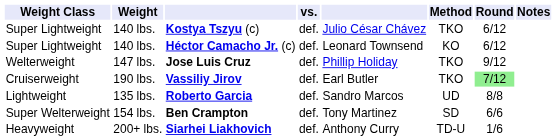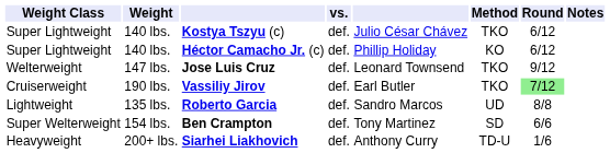 <table class="toccolours" style="font-size: 85%;">
 <tr>
 <th style="background:#e6e8fa; color:#000; text-align:center;">Weight Class</th>
 <th style="background:#e6e8fa; color:#000; text-align:center;">Weight</th>
 <th style="background:#e6e8fa; color:#000; text-align:center;"></th>
 <th style="background:#e6e8fa; color:#000; text-align:center;">vs.</th>
 <th style="background:#e6e8fa; color:#000; text-align:center;"></th>
 <th style="background:#e6e8fa; color:#000; text-align:center;">Method</th>
 <th style="background:#e6e8fa; color:#000; text-align:center;">Round</th>
 <th style="background:#e6e8fa; color:#000; text-align:center;">Notes</th>
 </tr>
 <tr>
 <td>Super Lightweight</td>
 <td>140 lbs.</td>
 <td><strong><a href='#'>Kostya Tszyu</a></strong> (c)</td>
 <td>def.</td>
 <td><a href='#'>Julio César Chávez</a></td>
 <td align=center>TKO</td>
 <td align=center>6/12</td>
 <td></td>
 </tr>
 <tr>
 <td>Super Lightweight</td>
 <td>140 lbs.</td>
 <td><strong><a href='#'>Héctor Camacho Jr.</a></strong> (c)</td>
 <td>def.</td>
-<td>Leonard Townsend</td>
+<td><a href='#'>Phillip Holiday</a></td>
 <td align=center>KO</td>
 <td align=center>6/12</td>
 <td></td>
 </tr>
 <tr>
 <td>Welterweight</td>
 <td>147 lbs.</td>
 <td><strong>Jose Luis Cruz</strong></td>
 <td>def.</td>
-<td><a href='#'>Phillip Holiday</a></td>
+<td>Leonard Townsend</td>
 <td align=center>TKO</td>
 <td align=center>9/12</td>
 <td></td>
 </tr>
 <tr>
 <td>Cruiserweight</td>
 <td>190 lbs.</td>
 <td><strong><a href='#'>Vassiliy Jirov</a></strong></td>
 <td>def.</td>
 <td>Earl Butler</td>
 <td align=center>TKO</td>
 <td align=center style="background: lightgreen;">7/12</td>
 </tr>
 <tr>
 <td>Lightweight</td>
 <td>135 lbs.</td>
 <td><strong><a href='#'>Roberto Garcia</a></strong></td>
 <td>def.</td>
 <td>Sandro Marcos</td>
 <td align=center>UD</td>
 <td align=center>8/8</td>
 </tr>
 <tr>
 <td>Super Welterweight</td>
 <td>154 lbs.</td>
 <td><strong>Ben Crampton</strong></td>
 <td>def.</td>
 <td>Tony Martinez</td>
 <td align=center>SD</td>
 <td align=center>6/6</td>
 </tr>
 <tr>
 <td>Heavyweight</td>
 <td>200+ lbs.</td>
 <td><strong><a href='#'>Siarhei Liakhovich</a></strong></td>
 <td>def.</td>
 <td>Anthony Curry</td>
 <td align=center>TD-U</td>
 <td align=center>1/6</td>
 </tr>
 </table>
